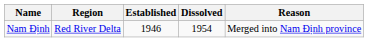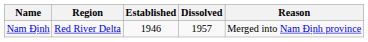 <table class="wikitable sortable">
 <tr align=center bgcolor=#EFEFEF>
 <th>Name</th>
 <th>Region</th>
 <th>Established</th>
 <th>Dissolved</th>
 <th>Reason</th>
 </tr>
 <tr>
 <td><a href='#'>Nam Định</a></td>
 <td><a href='#'>Red River Delta</a></td>
 <td align="center">1946</td>
-<td align="center">1954</td>
+<td align="center">1957</td>
 <td>Merged into <a href='#'>Nam Định province</a></td>
 </tr>
 </table>
